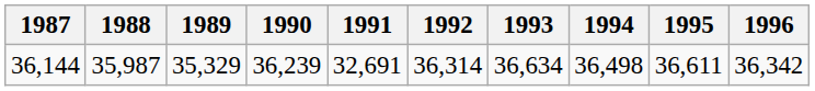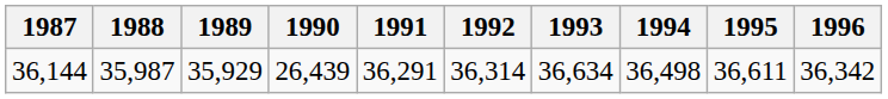 <table class="wikitable" style="text-align:center">
 <tr>
 <th>1987</th>
 <th>1988</th>
 <th>1989</th>
 <th>1990</th>
 <th>1991</th>
 <th>1992</th>
 <th>1993</th>
 <th>1994</th>
 <th>1995</th>
 <th>1996</th>
 </tr>
 <tr>
 <td>36,144</td>
 <td>35,987</td>
-<td>35,329</td>
-<td>36,239</td>
-<td>32,691</td>
+<td>35,929</td>
+<td>26,439</td>
+<td>36,291</td>
 <td>36,314</td>
 <td>36,634</td>
 <td>36,498</td>
 <td>36,611</td>
 <td>36,342</td>
 </tr>
 </table>
